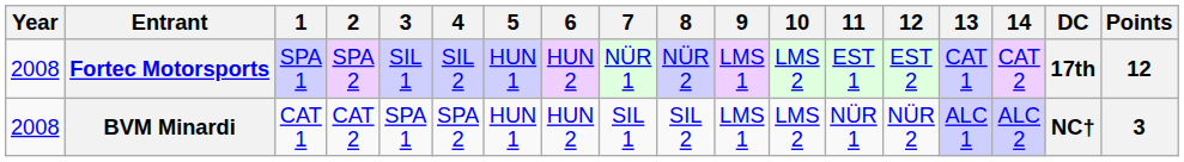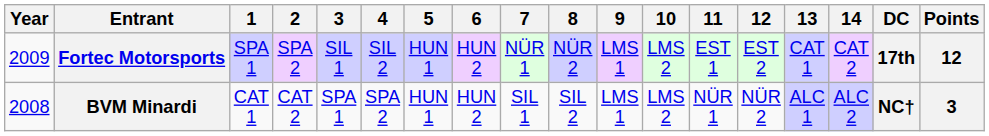 <table class="wikitable" style="text-align:center; font-size:85%">
 <tr>
 <th>Year</th>
 <th>Entrant</th>
 <th>1</th>
 <th>2</th>
 <th>3</th>
 <th>4</th>
 <th>5</th>
 <th>6</th>
 <th>7</th>
 <th>8</th>
 <th>9</th>
 <th>10</th>
 <th>11</th>
 <th>12</th>
 <th>13</th>
 <th>14</th>
 <th>DC</th>
 <th>Points</th>
 </tr>
 <tr>
-<td><a href='#'>2008</a></td>
+<td><a href='#'>2009</a></td>
 <th nowrap><a href='#'>Fortec Motorsports</a></th>
 <td style="background:#cfcfff;"><a href='#'>SPA<br>1</a><br></td>
 <td style="background:#efcfff;"><a href='#'>SPA<br>2</a><br></td>
 <td style="background:#cfcfff;"><a href='#'>SIL<br>1</a><br></td>
 <td style="background:#cfcfff;"><a href='#'>SIL<br>2</a><br></td>
 <td style="background:#cfcfff;"><a href='#'>HUN<br>1</a><br></td>
 <td style="background:#efcfff;"><a href='#'>HUN<br>2</a><br></td>
 <td style="background:#dfffdf;"><a href='#'>NÜR<br>1</a><br></td>
 <td style="background:#cfcfff;"><a href='#'>NÜR<br>2</a><br></td>
 <td style="background:#efcfff;"><a href='#'>LMS<br>1</a><br></td>
 <td style="background:#dfffdf;"><a href='#'>LMS<br>2</a><br></td>
 <td style="background:#dfffdf;"><a href='#'>EST<br>1</a><br></td>
 <td style="background:#dfffdf;"><a href='#'>EST<br>2</a><br></td>
 <td style="background:#cfcfff;"><a href='#'>CAT<br>1</a><br></td>
 <td style="background:#efcfff;"><a href='#'>CAT<br>2</a><br></td>
 <th>17th</th>
 <th>12</th>
 </tr>
 <tr>
 <td><a href='#'>2008</a></td>
 <th nowrap>BVM Minardi</th>
 <td style="background:#;"><a href='#'>CAT<br>1</a><br></td>
 <td style="background:#;"><a href='#'>CAT<br>2</a><br></td>
 <td style="background:#;"><a href='#'>SPA<br>1</a><br></td>
 <td style="background:#;"><a href='#'>SPA<br>2</a><br></td>
 <td style="background:#;"><a href='#'>HUN<br>1</a><br></td>
 <td style="background:#;"><a href='#'>HUN<br>2</a><br></td>
 <td style="background:#;"><a href='#'>SIL<br>1</a><br></td>
 <td style="background:#;"><a href='#'>SIL<br>2</a><br></td>
 <td style="background:#;"><a href='#'>LMS<br>1</a><br></td>
 <td style="background:#;"><a href='#'>LMS<br>2</a><br></td>
 <td style="background:#;"><a href='#'>NÜR<br>1</a><br></td>
 <td style="background:#;"><a href='#'>NÜR<br>2</a><br></td>
 <td style="background:#cfcfff;"><a href='#'>ALC<br>1</a><br></td>
 <td style="background:#cfcfff;"><a href='#'>ALC<br>2</a><br></td>
 <th>NC†</th>
 <th>3</th>
 </tr>
 </table>
